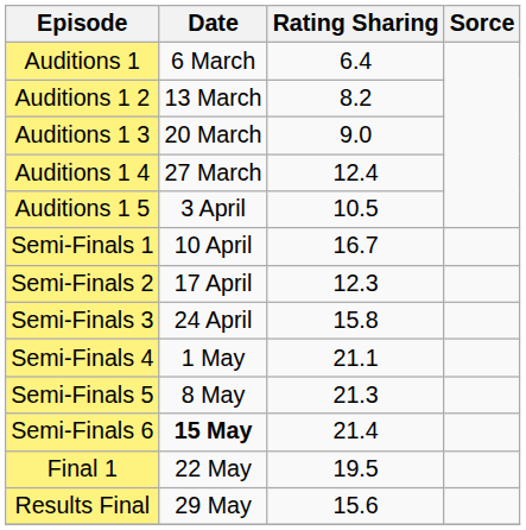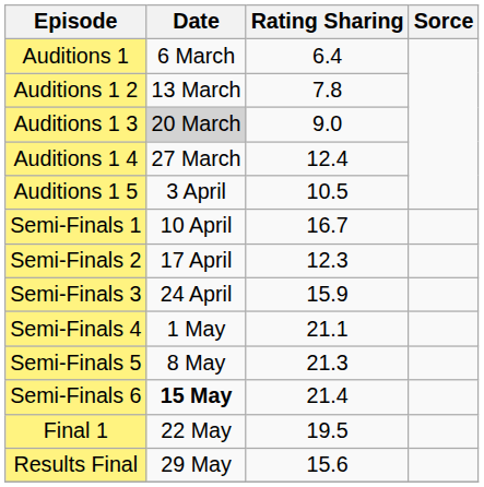 <table class="wikitable sortable" style="text-align:center">
 <tr>
 <th>Episode</th>
 <th>Date</th>
 <th>Rating Sharing</th>
 <th>Sorce</th>
 </tr>
 <tr>
 <td style="background:#FFF380">Auditions 1</td>
 <td>6 March</td>
 <td>6.4</td>
 <td rowspan=5></td>
 </tr>
 <tr>
 <td style="background:#FFF380">Auditions 1 2</td>
 <td>13 March</td>
-<td>8.2</td>
+<td>7.8</td>
 </tr>
 <tr>
 <td style="background:#FFF380">Auditions 1 3</td>
-<td>20 March</td>
+<td style="background: lightgrey;">20 March</td>
 <td>9.0</td>
 </tr>
 <tr>
 <td style="background:#FFF380">Auditions 1 4</td>
 <td>27 March</td>
 <td>12.4</td>
 </tr>
 <tr>
 <td style="background:#FFF380">Auditions 1 5</td>
 <td>3 April</td>
 <td>10.5</td>
 </tr>
 <tr>
 <td style="background:#FFF380">Semi-Finals 1</td>
 <td>10 April</td>
 <td>16.7</td>
 <td></td>
 </tr>
 <tr>
 <td style="background:#FFF380">Semi-Finals 2</td>
 <td>17 April</td>
 <td>12.3</td>
 <td></td>
 </tr>
 <tr>
 <td style="background:#FFF380">Semi-Finals 3</td>
 <td>24 April</td>
-<td>15.8</td>
+<td>15.9</td>
 <td></td>
 </tr>
 <tr>
 <td style="background:#FFF380">Semi-Finals 4</td>
 <td>1 May</td>
 <td>21.1</td>
 <td></td>
 </tr>
 <tr>
 <td style="background:#FFF380">Semi-Finals 5</td>
 <td>8 May</td>
 <td>21.3</td>
 <td></td>
 </tr>
 <tr>
 <td style="background:#FFF380">Semi-Finals 6</td>
 <td><strong>15 May</strong></td>
 <td>21.4</td>
 <td></td>
 </tr>
 <tr>
 <td style="background:#FFF380">Final 1</td>
 <td>22 May</td>
 <td>19.5</td>
 <td></td>
 </tr>
 <tr>
 <td style="background:#FFF380">Results Final</td>
 <td>29 May</td>
 <td>15.6</td>
 <td></td>
 </tr>
 <tr>
 </tr>
 </table>
